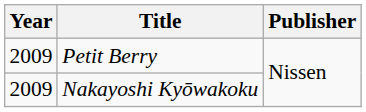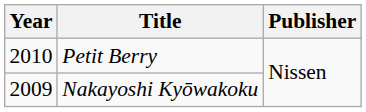 <table class="wikitable">
 <tr>
 <th>Year</th>
 <th>Title</th>
 <th>Publisher</th>
 </tr>
 <tr>
-<td>2009</td>
+<td>2010</td>
 <td><em>Petit Berry</em></td>
 <td rowspan="2">Nissen</td>
 </tr>
 <tr>
 <td>2009</td>
 <td><em>Nakayoshi Kyōwakoku</em></td>
 </tr>
 </table>
